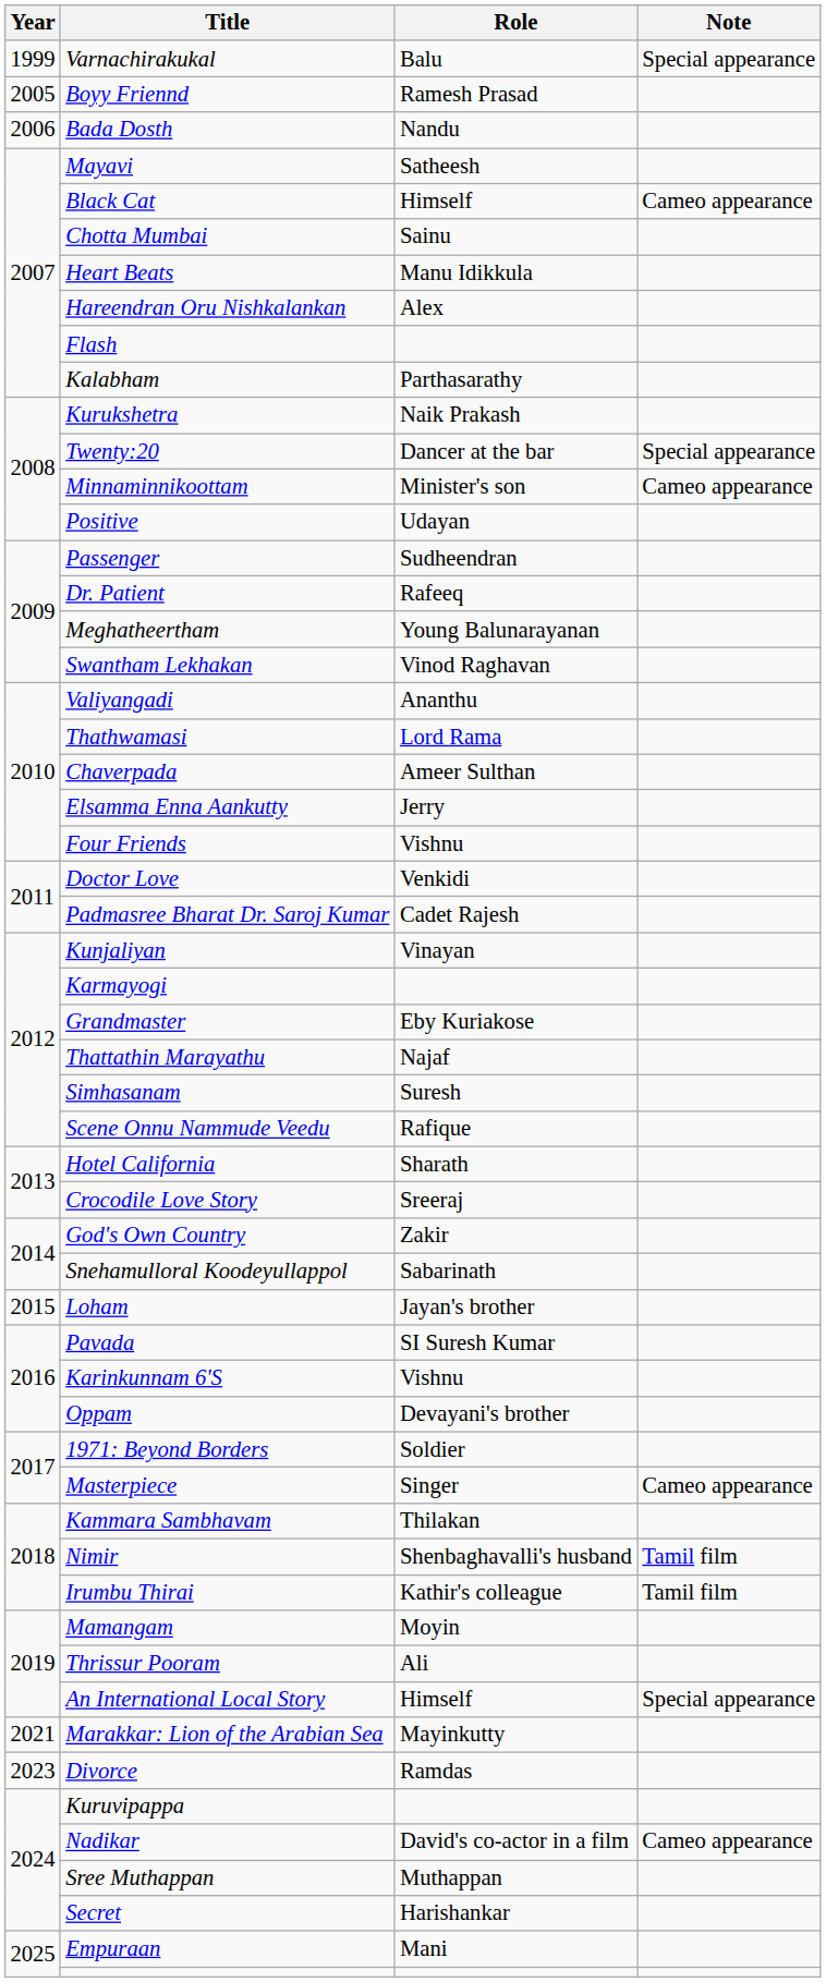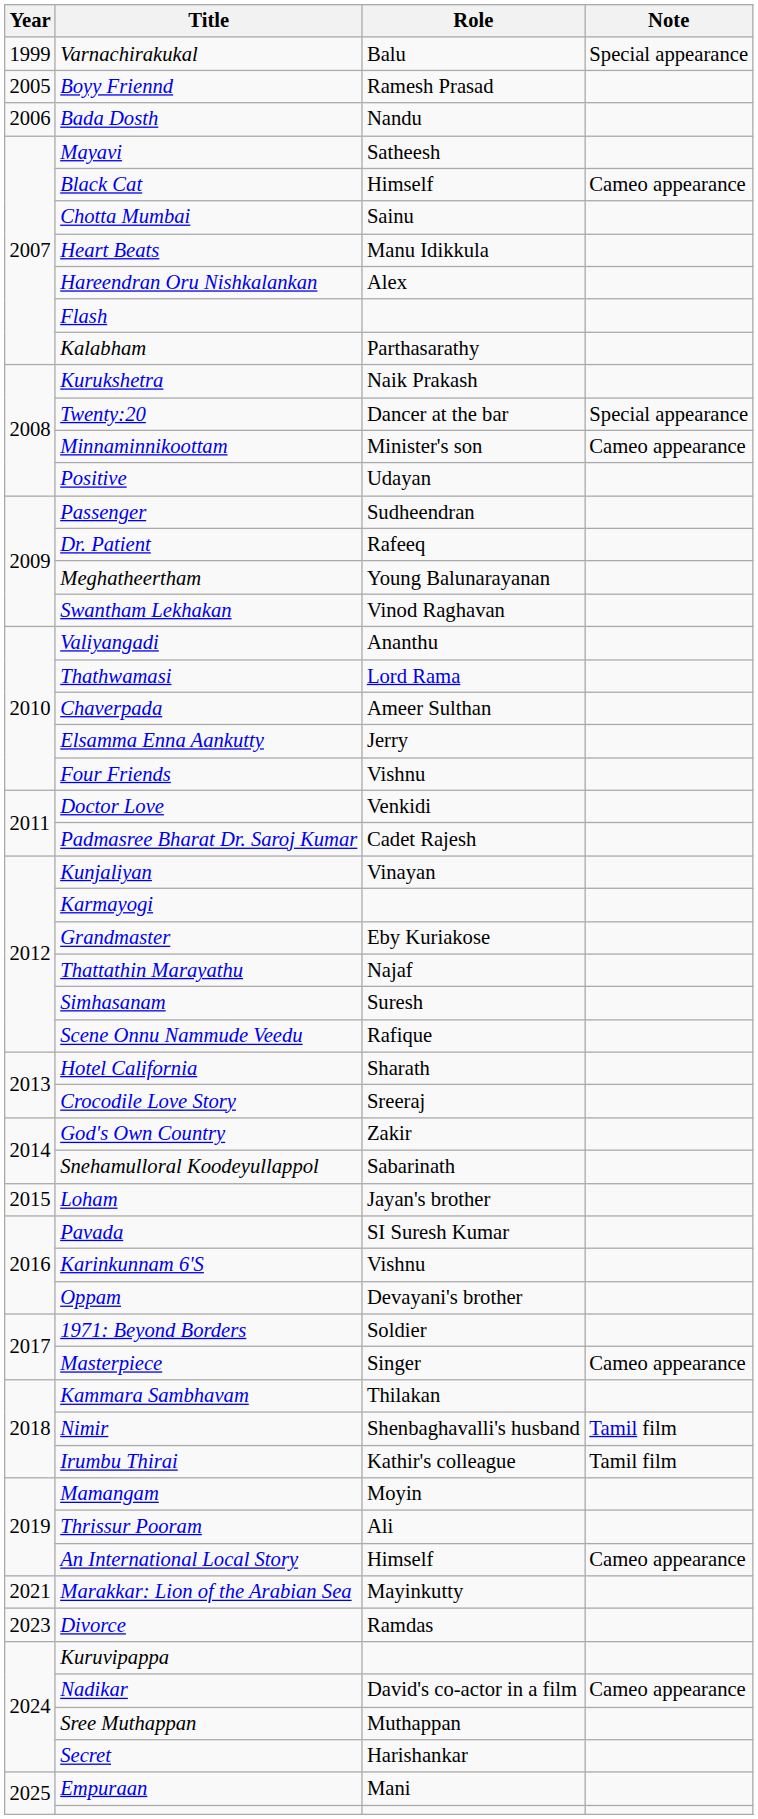 <table class="wikitable sortable">
 <tr>
 <th scope="col">Year</th>
 <th scope="col">Title</th>
 <th scope="col">Role</th>
 <th scope="col" class="unsortable">Note</th>
 </tr>
 <tr>
 <td>1999</td>
 <td><em>Varnachirakukal</em></td>
 <td>Balu</td>
 <td>Special appearance</td>
 </tr>
 <tr>
 <td>2005</td>
 <td><em><a href='#'>Boyy Friennd</a></em></td>
 <td>Ramesh Prasad</td>
 <td></td>
 </tr>
 <tr>
 <td>2006</td>
 <td><em><a href='#'>Bada Dosth</a></em></td>
 <td>Nandu</td>
 <td></td>
 </tr>
 <tr>
 <td rowspan="7">2007</td>
 <td><em><a href='#'>Mayavi</a></em></td>
 <td>Satheesh</td>
 <td></td>
 </tr>
 <tr>
 <td><em><a href='#'>Black Cat</a></em></td>
 <td>Himself</td>
 <td>Cameo appearance</td>
 </tr>
 <tr>
 <td><em><a href='#'>Chotta Mumbai</a></em></td>
 <td>Sainu</td>
 <td></td>
 </tr>
 <tr>
 <td><em><a href='#'>Heart Beats</a></em></td>
 <td>Manu Idikkula</td>
 <td></td>
 </tr>
 <tr>
 <td><em><a href='#'>Hareendran Oru Nishkalankan</a></em></td>
 <td>Alex</td>
 <td></td>
 </tr>
 <tr>
 <td><em><a href='#'>Flash</a></em></td>
 <td></td>
 <td></td>
 </tr>
 <tr>
 <td><em>Kalabham</em></td>
 <td>Parthasarathy</td>
 <td></td>
 </tr>
 <tr>
 <td rowspan="4">2008</td>
 <td><em><a href='#'>Kurukshetra</a></em></td>
 <td>Naik Prakash</td>
 <td></td>
 </tr>
 <tr>
 <td><em><a href='#'>Twenty:20</a></em></td>
 <td>Dancer at the bar</td>
 <td>Special appearance</td>
 </tr>
 <tr>
 <td><em><a href='#'>Minnaminnikoottam</a></em></td>
 <td>Minister's son</td>
 <td>Cameo appearance</td>
 </tr>
 <tr>
 <td><em><a href='#'>Positive</a></em></td>
 <td>Udayan</td>
 <td></td>
 </tr>
 <tr>
 <td rowspan="4">2009</td>
 <td><em><a href='#'>Passenger</a></em></td>
 <td>Sudheendran</td>
 <td></td>
 </tr>
 <tr>
 <td><em><a href='#'>Dr. Patient</a></em></td>
 <td>Rafeeq</td>
 <td></td>
 </tr>
 <tr>
 <td><em>Meghatheertham</em></td>
 <td>Young Balunarayanan</td>
 <td></td>
 </tr>
 <tr>
 <td><em><a href='#'>Swantham Lekhakan</a></em></td>
 <td>Vinod Raghavan</td>
 <td></td>
 </tr>
 <tr>
 <td rowspan="5">2010</td>
 <td><em><a href='#'>Valiyangadi</a></em></td>
 <td>Ananthu</td>
 <td></td>
 </tr>
 <tr>
 <td><em><a href='#'>Thathwamasi</a></em></td>
 <td><a href='#'>Lord Rama</a></td>
 <td></td>
 </tr>
 <tr>
 <td><em><a href='#'>Chaverpada</a></em></td>
 <td>Ameer Sulthan</td>
 <td></td>
 </tr>
 <tr>
 <td><em><a href='#'>Elsamma Enna Aankutty</a></em></td>
 <td>Jerry</td>
 <td></td>
 </tr>
 <tr>
 <td><em><a href='#'>Four Friends</a></em></td>
 <td>Vishnu</td>
 <td></td>
 </tr>
 <tr>
 <td rowspan="2">2011</td>
 <td><em><a href='#'>Doctor Love</a></em></td>
 <td>Venkidi</td>
 <td></td>
 </tr>
 <tr>
 <td><em><a href='#'>Padmasree Bharat Dr. Saroj Kumar</a></em></td>
 <td>Cadet Rajesh</td>
 <td></td>
 </tr>
 <tr>
 <td rowspan="6">2012</td>
 <td><em><a href='#'>Kunjaliyan</a></em></td>
 <td>Vinayan</td>
 <td></td>
 </tr>
 <tr>
 <td><em><a href='#'>Karmayogi</a></em></td>
 <td></td>
 <td></td>
 </tr>
 <tr>
 <td><em><a href='#'>Grandmaster</a></em></td>
 <td>Eby Kuriakose</td>
 <td></td>
 </tr>
 <tr>
 <td><em><a href='#'>Thattathin Marayathu</a></em></td>
 <td>Najaf</td>
 <td></td>
 </tr>
 <tr>
 <td><em><a href='#'>Simhasanam</a></em></td>
 <td>Suresh</td>
 <td></td>
 </tr>
 <tr>
 <td><em><a href='#'>Scene Onnu Nammude Veedu</a></em></td>
 <td>Rafique</td>
 <td></td>
 </tr>
 <tr>
 <td rowspan="2">2013</td>
 <td><a href='#'><em>Hotel California</em></a></td>
 <td>Sharath</td>
 <td></td>
 </tr>
 <tr>
 <td><em><a href='#'>Crocodile Love Story</a></em></td>
 <td>Sreeraj</td>
 <td></td>
 </tr>
 <tr>
 <td rowspan="2">2014</td>
 <td><em><a href='#'>God's Own Country</a></em></td>
 <td>Zakir</td>
 <td></td>
 </tr>
 <tr>
 <td><em>Snehamulloral Koodeyullappol</em></td>
 <td>Sabarinath</td>
 <td></td>
 </tr>
 <tr>
 <td>2015</td>
 <td><em><a href='#'>Loham</a></em></td>
 <td>Jayan's brother</td>
 <td></td>
 </tr>
 <tr>
 <td rowspan="3">2016</td>
 <td><em><a href='#'>Pavada</a></em></td>
 <td>SI Suresh Kumar</td>
 <td></td>
 </tr>
 <tr>
 <td><em><a href='#'>Karinkunnam 6'S</a></em></td>
 <td>Vishnu</td>
 <td></td>
 </tr>
 <tr>
 <td><em><a href='#'>Oppam</a></em></td>
 <td>Devayani's brother</td>
 <td></td>
 </tr>
 <tr>
 <td rowspan="2">2017</td>
 <td><em><a href='#'>1971: Beyond Borders</a></em></td>
 <td>Soldier</td>
 <td></td>
 </tr>
 <tr>
 <td><em><a href='#'>Masterpiece</a></em></td>
 <td>Singer</td>
 <td>Cameo appearance</td>
 </tr>
 <tr>
 <td rowspan="3">2018</td>
 <td><em><a href='#'>Kammara Sambhavam</a></em></td>
 <td>Thilakan</td>
 <td></td>
 </tr>
 <tr>
 <td><em><a href='#'>Nimir</a></em></td>
 <td>Shenbaghavalli's husband</td>
 <td><a href='#'>Tamil</a> film</td>
 </tr>
 <tr>
 <td><a href='#'><em>Irumbu Thirai</em></a></td>
 <td>Kathir's colleague</td>
 <td>Tamil film</td>
 </tr>
 <tr>
 <td rowspan="3">2019</td>
 <td><em><a href='#'>Mamangam</a></em></td>
 <td>Moyin</td>
 <td></td>
 </tr>
 <tr>
 <td><em><a href='#'>Thrissur Pooram</a></em></td>
 <td>Ali</td>
 <td></td>
 </tr>
 <tr>
 <td><em><a href='#'>An International Local Story</a></em></td>
 <td>Himself</td>
-<td>Special appearance</td>
+<td>Cameo appearance</td>
 </tr>
 <tr>
 <td>2021</td>
 <td><em><a href='#'>Marakkar: Lion of the Arabian Sea</a></em></td>
 <td>Mayinkutty</td>
 <td></td>
 </tr>
 <tr>
 <td>2023</td>
 <td><a href='#'><em>Divorce</em></a></td>
 <td>Ramdas</td>
 <td></td>
 </tr>
 <tr>
 <td rowspan="4">2024</td>
 <td><em>Kuruvipappa</em></td>
 <td></td>
 <td></td>
 </tr>
 <tr>
 <td><em><a href='#'>Nadikar</a></em></td>
 <td>David's co-actor in a film</td>
 <td>Cameo appearance</td>
 </tr>
 <tr>
 <td><em>Sree Muthappan</em></td>
 <td>Muthappan</td>
 <td></td>
 </tr>
 <tr>
 <td><em><a href='#'>Secret</a></em></td>
 <td>Harishankar</td>
 <td></td>
 </tr>
 <tr>
 <td rowspan=2>2025</td>
 <td><em><a href='#'>Empuraan</a></em></td>
 <td>Mani</td>
 <td></td>
 </tr>
 <tr>
 <td></td>
 <td></td>
 <td></td>
 </tr>
 <tr>
 </tr>
 </table>
